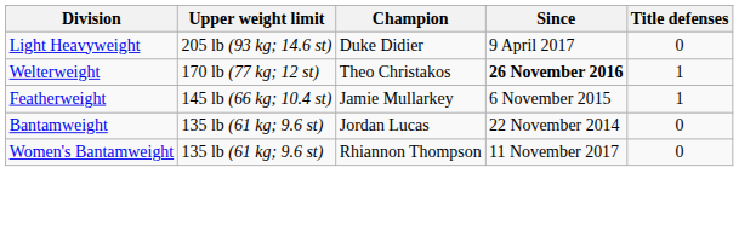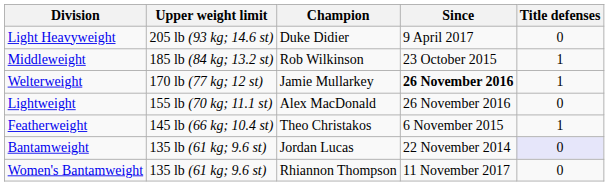 <table class="wikitable">
 <tr>
 <th>Division</th>
 <th>Upper weight limit</th>
 <th>Champion</th>
 <th>Since</th>
 <th>Title defenses</th>
 </tr>
 <tr>
 <td><a href='#'>Light Heavyweight</a></td>
 <td>205 lb <em>(93 kg; 14.6 st)</em></td>
 <td> Duke Didier</td>
 <td>9 April 2017</td>
 <td style="text-align:center;">0</td>
 </tr>
 <tr>
+<td><a href='#'>Middleweight</a></td>
+<td>185 lb <em>(84 kg; 13.2 st)</em></td>
+<td> Rob Wilkinson</td>
+<td>23 October 2015</td>
+<td style="text-align:center;">1</td>
+</tr>
+<tr>
 <td><a href='#'>Welterweight</a></td>
 <td>170 lb <em>(77 kg; 12 st)</em></td>
-<td> Theo Christakos</td>
+<td> Jamie Mullarkey</td>
 <td><strong>26 November 2016</strong></td>
 <td style="text-align:center;">1</td>
 </tr>
 <tr>
+<td><a href='#'>Lightweight</a></td>
+<td>155 lb <em>(70 kg; 11.1 st)</em></td>
+<td> Alex MacDonald</td>
+<td>26 November 2016</td>
+<td style="text-align:center;">0</td>
+</tr>
+<tr>
 <td><a href='#'>Featherweight</a></td>
 <td>145 lb <em>(66 kg; 10.4 st)</em></td>
-<td> Jamie Mullarkey</td>
+<td> Theo Christakos</td>
 <td>6 November 2015</td>
 <td style="text-align:center;">1</td>
 </tr>
 <tr>
 <td><a href='#'>Bantamweight</a></td>
 <td>135 lb <em>(61 kg; 9.6 st)</em></td>
 <td> Jordan Lucas</td>
 <td>22 November 2014</td>
-<td style="text-align:center;">0</td>
+<td style="background: lavender; text-align:center;">0</td>
 </tr>
 <tr>
 <td><a href='#'>Women's Bantamweight</a></td>
 <td>135 lb <em>(61 kg; 9.6 st)</em></td>
 <td> Rhiannon Thompson</td>
 <td>11 November 2017</td>
 <td style="text-align:center;">0</td>
 </tr>
 </table>
